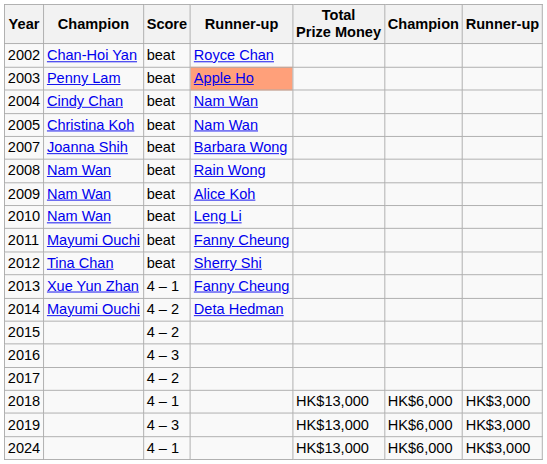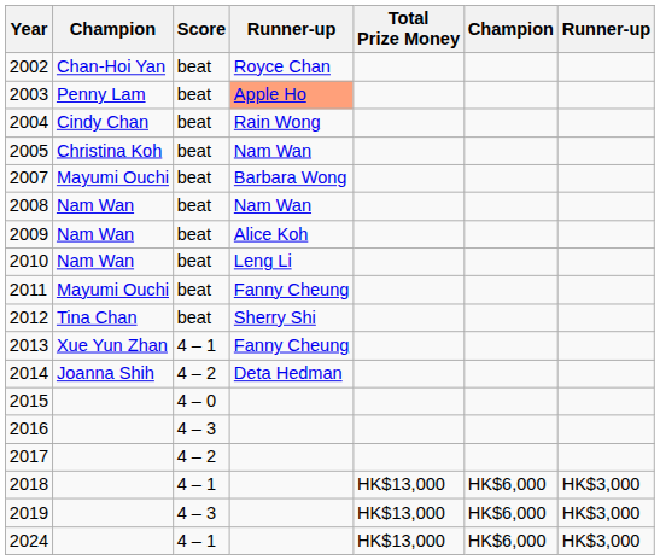 <table class="wikitable">
 <tr>
 <th>Year</th>
 <th>Champion</th>
 <th>Score</th>
 <th>Runner-up</th>
 <th>Total<br>Prize Money</th>
 <th>Champion</th>
 <th>Runner-up</th>
 </tr>
 <tr>
 <td>2002</td>
 <td> <a href='#'>Chan-Hoi Yan</a></td>
 <td>beat</td>
 <td> <a href='#'>Royce Chan</a></td>
 <td></td>
 <td></td>
 <td></td>
 </tr>
 <tr>
 <td>2003</td>
 <td> <a href='#'>Penny Lam</a></td>
 <td>beat</td>
 <td style="background: lightsalmon;"> <a href='#'>Apple Ho</a></td>
 <td></td>
 <td></td>
 <td></td>
 </tr>
 <tr>
 <td>2004</td>
 <td> <a href='#'>Cindy Chan</a></td>
 <td>beat</td>
-<td> <a href='#'>Nam Wan</a></td>
+<td> <a href='#'>Rain Wong</a></td>
 <td></td>
 <td></td>
 <td></td>
 </tr>
 <tr>
 <td>2005</td>
 <td> <a href='#'>Christina Koh</a></td>
 <td>beat</td>
 <td> <a href='#'>Nam Wan</a></td>
 <td></td>
 <td></td>
 <td></td>
 </tr>
 <tr>
 <td>2007</td>
-<td> <a href='#'>Joanna Shih</a></td>
+<td> <a href='#'>Mayumi Ouchi</a></td>
 <td>beat</td>
 <td> <a href='#'>Barbara Wong</a></td>
 <td></td>
 <td></td>
 <td></td>
 </tr>
 <tr>
 <td>2008</td>
 <td> <a href='#'>Nam Wan</a></td>
 <td>beat</td>
-<td> <a href='#'>Rain Wong</a></td>
+<td> <a href='#'>Nam Wan</a></td>
 <td></td>
 <td></td>
 <td></td>
 </tr>
 <tr>
 <td>2009</td>
 <td> <a href='#'>Nam Wan</a></td>
 <td>beat</td>
 <td> <a href='#'>Alice Koh</a></td>
 <td></td>
 <td></td>
 <td></td>
 </tr>
 <tr>
 <td>2010</td>
 <td> <a href='#'>Nam Wan</a></td>
 <td>beat</td>
 <td> <a href='#'>Leng Li</a></td>
 <td></td>
 <td></td>
 <td></td>
 </tr>
 <tr>
 <td>2011</td>
 <td> <a href='#'>Mayumi Ouchi</a></td>
 <td>beat</td>
 <td> <a href='#'>Fanny Cheung</a></td>
 <td></td>
 <td></td>
 <td></td>
 </tr>
 <tr>
 <td>2012</td>
 <td> <a href='#'>Tina Chan</a></td>
 <td>beat</td>
 <td> <a href='#'>Sherry Shi</a></td>
 <td></td>
 <td></td>
 <td></td>
 </tr>
 <tr>
 <td>2013</td>
 <td> <a href='#'>Xue Yun Zhan</a></td>
 <td>4 – 1</td>
 <td> <a href='#'>Fanny Cheung</a></td>
 <td></td>
 <td></td>
 <td></td>
 </tr>
 <tr>
 <td>2014</td>
-<td> <a href='#'>Mayumi Ouchi</a></td>
+<td> <a href='#'>Joanna Shih</a></td>
 <td>4 – 2</td>
 <td> <a href='#'>Deta Hedman</a></td>
 <td></td>
 <td></td>
 <td></td>
 </tr>
 <tr>
 <td>2015</td>
 <td></td>
-<td>4 – 2</td>
+<td>4 – 0</td>
 <td></td>
 <td></td>
 <td></td>
 <td></td>
 </tr>
 <tr>
 <td>2016</td>
 <td></td>
 <td>4 – 3</td>
 <td></td>
 <td></td>
 <td></td>
 <td></td>
 </tr>
 <tr>
 <td>2017</td>
 <td></td>
 <td>4 – 2</td>
 <td></td>
 <td></td>
 <td></td>
 <td></td>
 </tr>
 <tr>
 <td>2018</td>
 <td></td>
 <td>4 – 1</td>
 <td></td>
 <td>HK$13,000</td>
 <td>HK$6,000</td>
 <td>HK$3,000</td>
 </tr>
 <tr>
 <td>2019</td>
 <td></td>
 <td>4 – 3</td>
 <td></td>
 <td>HK$13,000</td>
 <td>HK$6,000</td>
 <td>HK$3,000</td>
 </tr>
 <tr>
 <td>2024</td>
 <td></td>
 <td>4 – 1</td>
 <td></td>
 <td>HK$13,000</td>
 <td>HK$6,000</td>
 <td>HK$3,000</td>
 </tr>
 </table>
